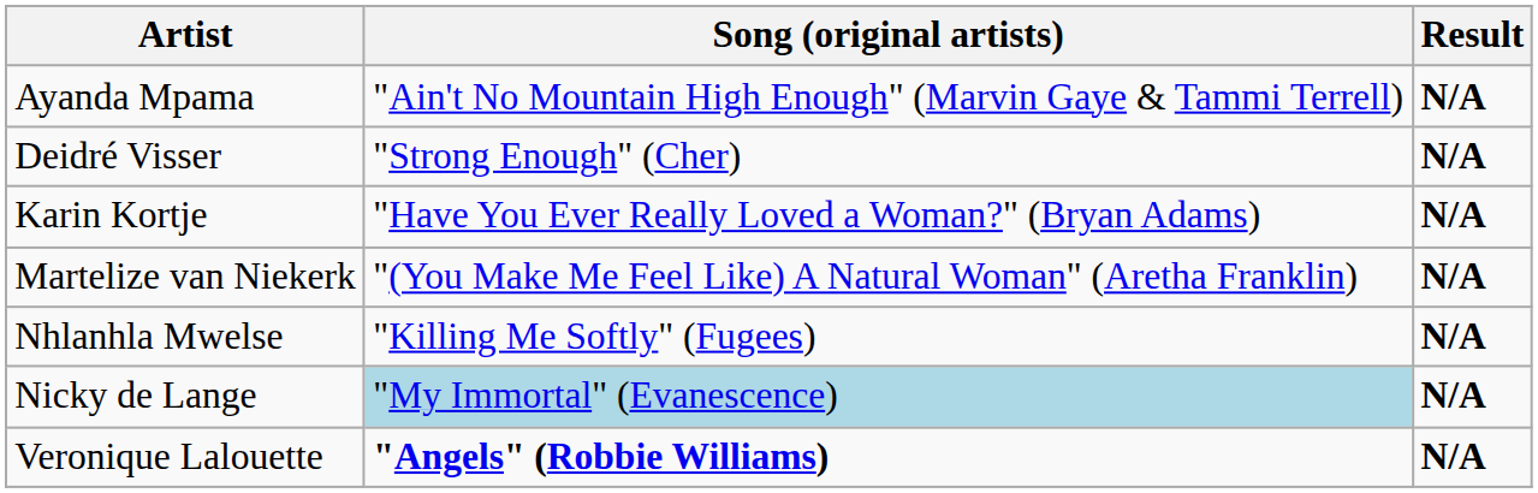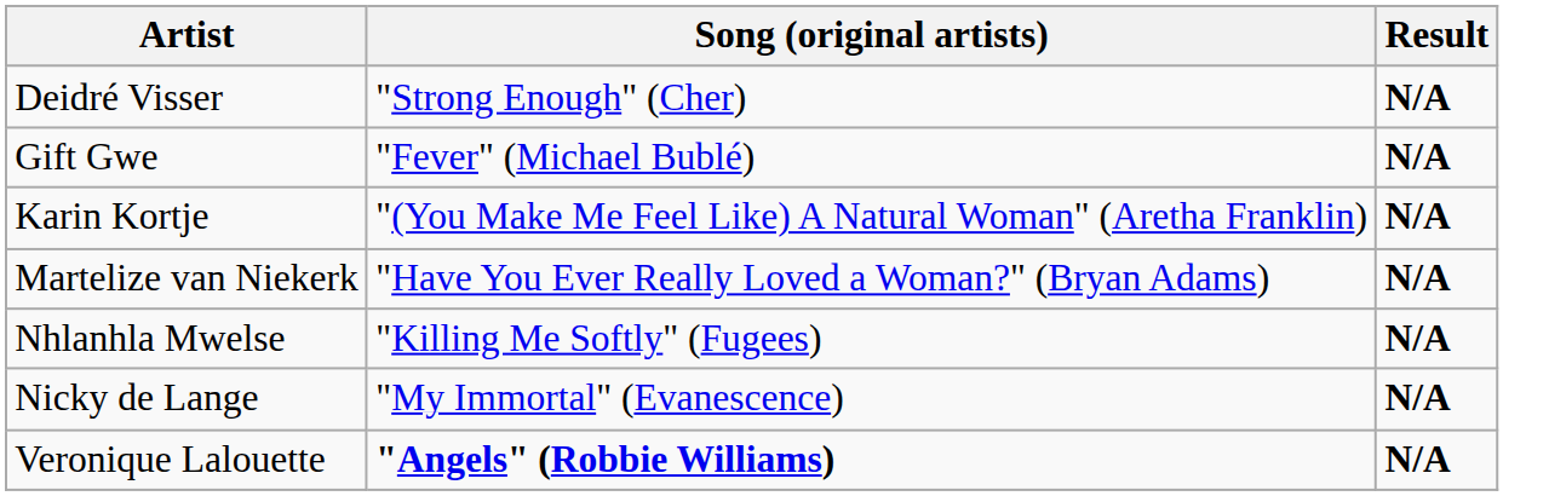 <table class=wikitable>
 <tr>
 <th>Artist</th>
 <th>Song (original artists)</th>
 <th>Result</th>
 </tr>
 <tr>
-<td>Ayanda Mpama</td>
-<td>"<a href='#'>Ain't No Mountain High Enough</a>" (<a href='#'>Marvin Gaye</a> & <a href='#'>Tammi Terrell</a>)</td>
-<td><strong>N/A</strong></td>
-</tr>
-<tr>
 <td>Deidré Visser</td>
 <td>"<a href='#'>Strong Enough</a>" (<a href='#'>Cher</a>)</td>
 <td><strong>N/A</strong></td>
 </tr>
 <tr>
+<td>Gift Gwe</td>
+<td>"<a href='#'>Fever</a>" (<a href='#'>Michael Bublé</a>)</td>
+<td><strong>N/A</strong></td>
+</tr>
+<tr>
 <td>Karin Kortje</td>
-<td>"<a href='#'>Have You Ever Really Loved a Woman?</a>" (<a href='#'>Bryan Adams</a>)</td>
+<td>"<a href='#'>(You Make Me Feel Like) A Natural Woman</a>" (<a href='#'>Aretha Franklin</a>)</td>
 <td><strong>N/A</strong></td>
 </tr>
 <tr>
 <td>Martelize van Niekerk</td>
-<td>"<a href='#'>(You Make Me Feel Like) A Natural Woman</a>" (<a href='#'>Aretha Franklin</a>)</td>
+<td>"<a href='#'>Have You Ever Really Loved a Woman?</a>" (<a href='#'>Bryan Adams</a>)</td>
 <td><strong>N/A</strong></td>
 </tr>
 <tr>
 <td>Nhlanhla Mwelse</td>
 <td>"<a href='#'>Killing Me Softly</a>" (<a href='#'>Fugees</a>)</td>
 <td><strong>N/A</strong></td>
 </tr>
 <tr>
 <td>Nicky de Lange</td>
-<td style="background: lightblue;">"<a href='#'>My Immortal</a>" (<a href='#'>Evanescence</a>)</td>
+<td>"<a href='#'>My Immortal</a>" (<a href='#'>Evanescence</a>)</td>
 <td><strong>N/A</strong></td>
 </tr>
 <tr>
 <td>Veronique Lalouette</td>
 <td><strong>"<a href='#'>Angels</a>" (<a href='#'>Robbie Williams</a>)</strong></td>
 <td><strong>N/A</strong></td>
 </tr>
 </table>
